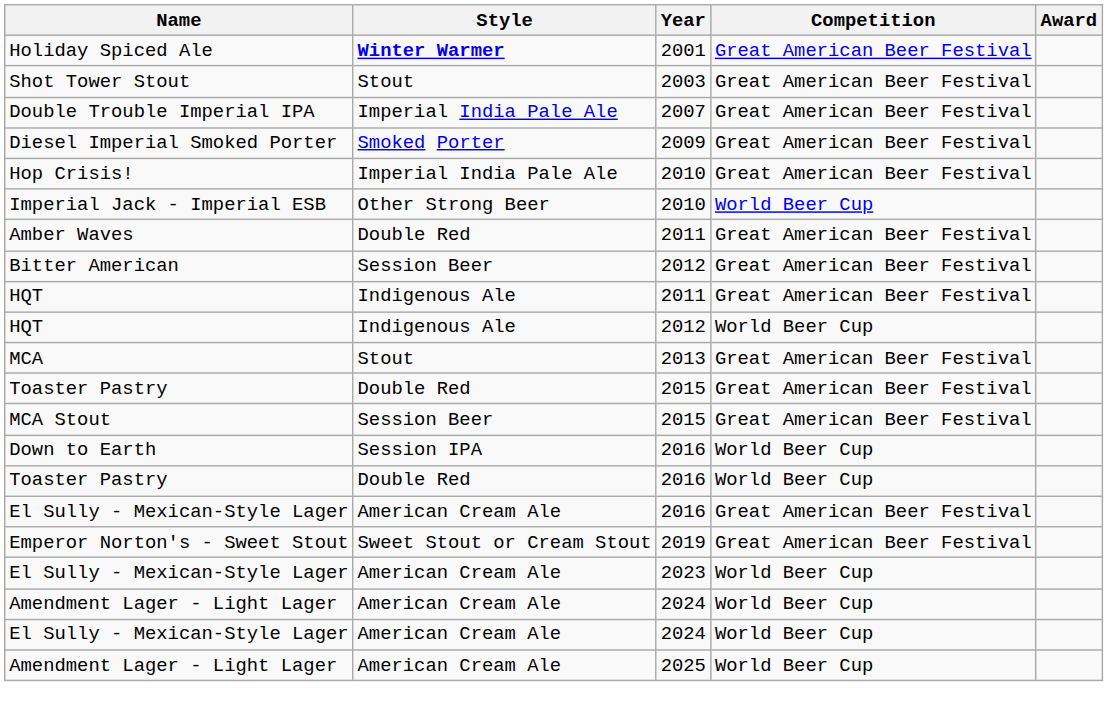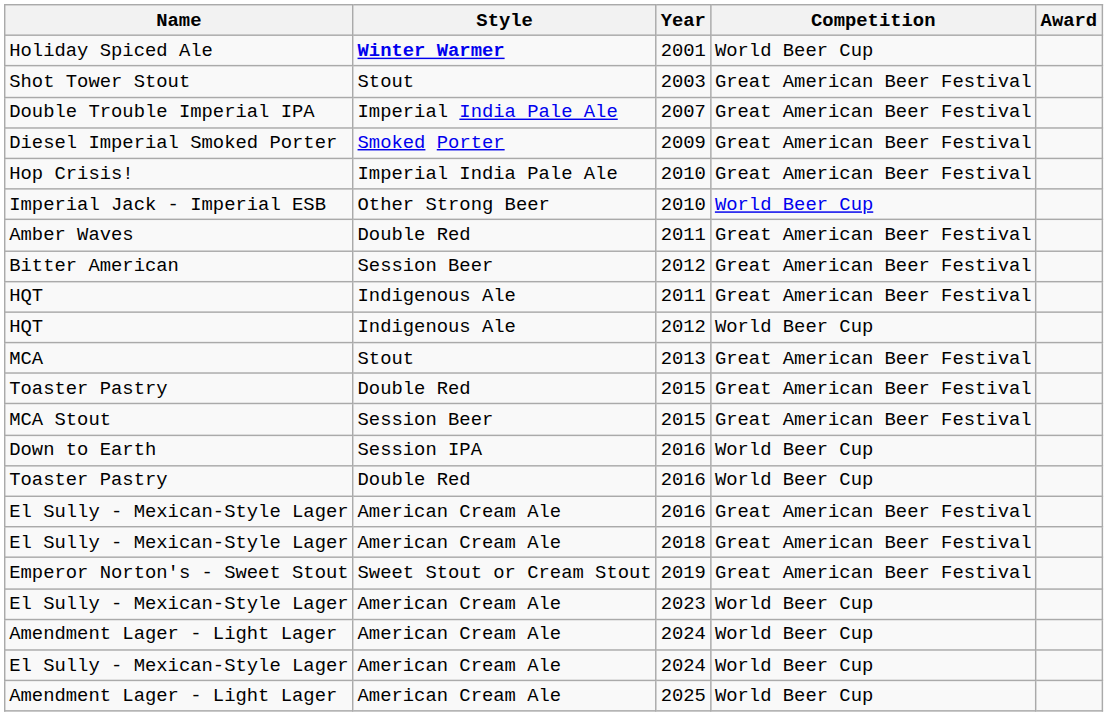 <table class="wikitable sortable">
 <tr>
 <th>Name</th>
 <th>Style</th>
 <th>Year</th>
 <th>Competition</th>
 <th>Award</th>
 </tr>
 <tr>
 <td>Holiday Spiced Ale</td>
 <td><strong><a href='#'>Winter Warmer</a></strong></td>
 <td>2001</td>
-<td><a href='#'>Great American Beer Festival</a></td>
+<td>World Beer Cup</td>
 <td></td>
 </tr>
 <tr>
 <td>Shot Tower Stout</td>
 <td>Stout</td>
 <td>2003</td>
 <td>Great American Beer Festival</td>
 <td></td>
 </tr>
 <tr>
 <td>Double Trouble Imperial IPA</td>
 <td>Imperial <a href='#'>India Pale Ale</a></td>
 <td>2007</td>
 <td>Great American Beer Festival</td>
 <td></td>
 </tr>
 <tr>
 <td>Diesel Imperial Smoked Porter</td>
 <td><a href='#'>Smoked</a> <a href='#'>Porter</a></td>
 <td>2009</td>
 <td>Great American Beer Festival</td>
 <td></td>
 </tr>
 <tr>
 <td>Hop Crisis!</td>
 <td>Imperial India Pale Ale</td>
 <td>2010</td>
 <td>Great American Beer Festival</td>
 <td></td>
 </tr>
 <tr>
 <td>Imperial Jack - Imperial ESB</td>
 <td>Other Strong Beer</td>
 <td>2010</td>
 <td><a href='#'>World Beer Cup</a></td>
 <td></td>
 </tr>
 <tr>
 <td>Amber Waves</td>
 <td>Double Red</td>
 <td>2011</td>
 <td>Great American Beer Festival</td>
 <td></td>
 </tr>
 <tr>
 <td>Bitter American</td>
 <td>Session Beer</td>
 <td>2012</td>
 <td>Great American Beer Festival</td>
 <td></td>
 </tr>
 <tr>
 <td>HQT</td>
 <td>Indigenous Ale</td>
 <td>2011</td>
 <td>Great American Beer Festival</td>
 <td></td>
 </tr>
 <tr>
 <td>HQT</td>
 <td>Indigenous Ale</td>
 <td>2012</td>
 <td>World Beer Cup</td>
 <td></td>
 </tr>
 <tr>
 <td>MCA</td>
 <td>Stout</td>
 <td>2013</td>
 <td>Great American Beer Festival</td>
 <td></td>
 </tr>
 <tr>
 <td>Toaster Pastry</td>
 <td>Double Red</td>
 <td>2015</td>
 <td>Great American Beer Festival</td>
 <td></td>
 </tr>
 <tr>
 <td>MCA Stout</td>
 <td>Session Beer</td>
 <td>2015</td>
 <td>Great American Beer Festival</td>
 <td></td>
 </tr>
 <tr>
 <td>Down to Earth</td>
 <td>Session IPA</td>
 <td>2016</td>
 <td>World Beer Cup</td>
 <td></td>
 </tr>
 <tr>
 <td>Toaster Pastry</td>
 <td>Double Red</td>
 <td>2016</td>
 <td>World Beer Cup</td>
 <td></td>
 </tr>
 <tr>
 <td>El Sully - Mexican-Style Lager</td>
 <td>American Cream Ale</td>
 <td>2016</td>
 <td>Great American Beer Festival</td>
 <td></td>
 </tr>
 <tr>
+<td>El Sully - Mexican-Style Lager</td>
+<td>American Cream Ale</td>
+<td>2018</td>
+<td>Great American Beer Festival</td>
+<td></td>
+</tr>
+<tr>
 <td>Emperor Norton's - Sweet Stout</td>
 <td>Sweet Stout or Cream Stout</td>
 <td>2019</td>
 <td>Great American Beer Festival</td>
 <td></td>
 </tr>
 <tr>
 <td>El Sully - Mexican-Style Lager</td>
 <td>American Cream Ale</td>
 <td>2023</td>
 <td>World Beer Cup</td>
 <td></td>
 </tr>
 <tr>
 <td>Amendment Lager - Light Lager</td>
 <td>American Cream Ale</td>
 <td>2024</td>
 <td>World Beer Cup</td>
 <td></td>
 </tr>
 <tr>
 <td>El Sully - Mexican-Style Lager</td>
 <td>American Cream Ale</td>
 <td>2024</td>
 <td>World Beer Cup</td>
 <td></td>
 </tr>
 <tr>
 <td>Amendment Lager - Light Lager</td>
 <td>American Cream Ale</td>
 <td>2025</td>
 <td>World Beer Cup</td>
 <td></td>
 </tr>
 </table>
